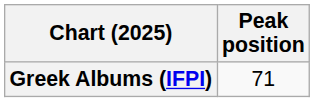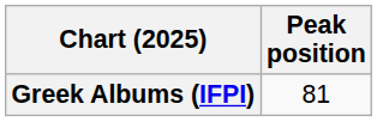 <table class="wikitable plainrowheaders sortable">
 <tr>
 <th scope="col">Chart (2025)</th>
 <th scope="col">Peak<br>position</th>
 </tr>
 <tr>
 <th scope="row">Greek Albums (<a href='#'>IFPI</a>)</th>
-<td align="center">71</td>
+<td align="center">81</td>
 </tr>
 </table>
